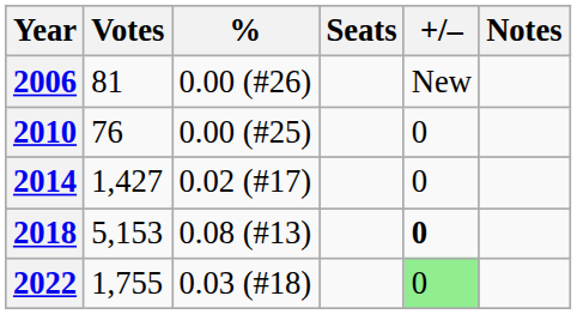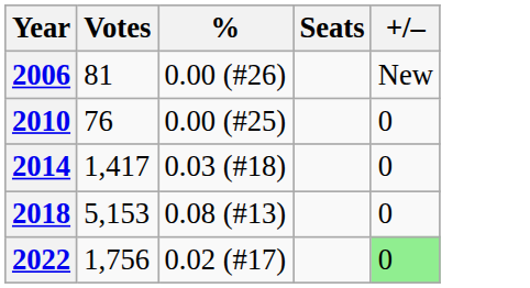 <table class="wikitable">
 <tr>
 <th>Year</th>
 <th>Votes</th>
 <th>%</th>
 <th>Seats</th>
 <th>+/–</th>
-<th>Notes</th>
 </tr>
 <tr>
 <th><a href='#'>2006</a></th>
 <td>81</td>
 <td>0.00 (#26)</td>
 <td></td>
 <td>New</td>
-<td></td>
 </tr>
 <tr>
 <th><a href='#'>2010</a></th>
 <td>76</td>
 <td>0.00 (#25)</td>
 <td></td>
 <td> 0</td>
-<td></td>
 </tr>
 <tr>
 <th><a href='#'>2014</a></th>
-<td>1,427</td>
-<td>0.02 (#17)</td>
+<td>1,417</td>
+<td>0.03 (#18)</td>
 <td></td>
 <td> 0</td>
-<td></td>
 </tr>
 <tr>
 <th><a href='#'>2018</a></th>
 <td>5,153</td>
 <td>0.08 (#13)</td>
 <td></td>
-<td><strong> 0</strong></td>
-<td></td>
+<td> 0</td>
 </tr>
 <tr>
 <th><a href='#'>2022</a></th>
-<td>1,755</td>
-<td>0.03 (#18)</td>
+<td>1,756</td>
+<td>0.02 (#17)</td>
 <td></td>
 <td style="background: lightgreen;"> 0</td>
-<td></td>
 </tr>
 </table>
